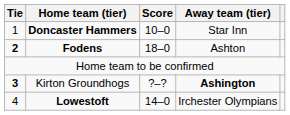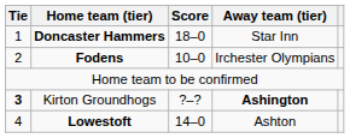 <table class="wikitable" style="text-align:center; font-size:85%">
 <tr>
 <th>Tie</th>
 <th>Home team (tier)</th>
 <th>Score</th>
 <th>Away team (tier)</th>
 <th></th>
 </tr>
 <tr>
 <td align="center">1</td>
 <td><strong>Doncaster Hammers</strong></td>
-<td align="center">10–0</td>
+<td align="center">18–0</td>
 <td>Star Inn</td>
 <td></td>
 </tr>
 <tr>
-<td align="center"><strong>2</strong></td>
+<td align="center">2</td>
 <td><strong>Fodens</strong></td>
-<td align="center">18–0</td>
-<td>Ashton</td>
+<td align="center">10–0</td>
+<td>Irchester Olympians</td>
 <td></td>
 </tr>
 <tr>
 <td colspan="5" align="center">Home team to be confirmed</td>
 </tr>
 <tr>
 <td align="center"><strong>3</strong></td>
 <td>Kirton Groundhogs</td>
 <td align="center">?–?</td>
 <td><strong>Ashington</strong></td>
 <td></td>
 </tr>
 <tr>
 <td align="center">4</td>
 <td><strong>Lowestoft</strong></td>
 <td align="center">14–0</td>
-<td>Irchester Olympians</td>
+<td>Ashton</td>
 <td></td>
 </tr>
 </table>
